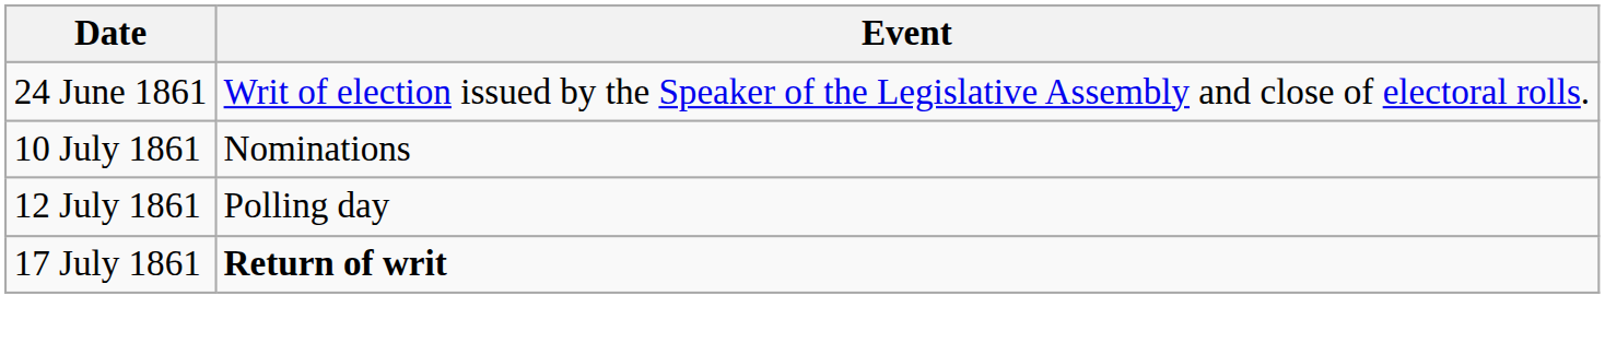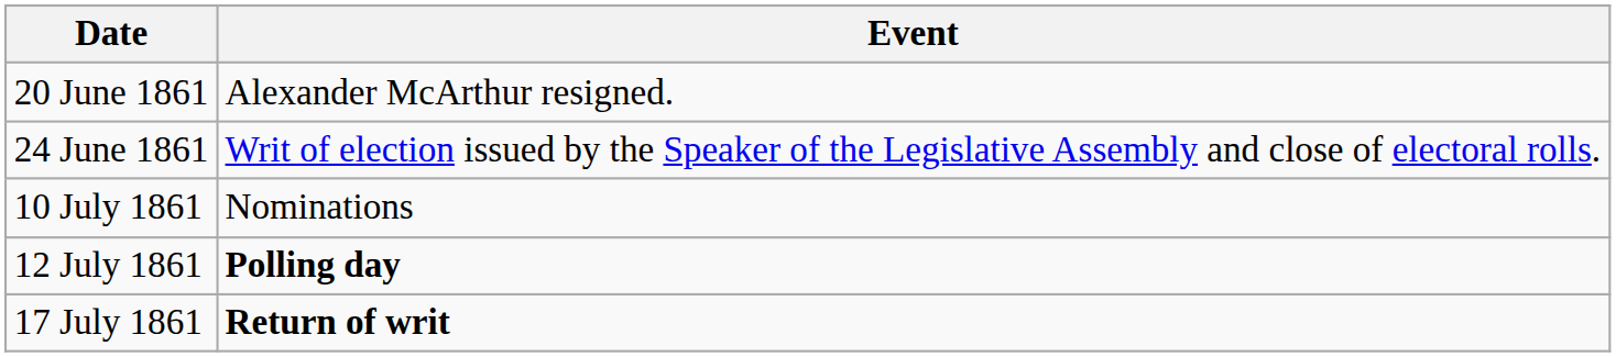 <table class="wikitable">
 <tr>
 <th>Date</th>
 <th>Event</th>
+</tr>
+<tr>
+<td>20 June 1861</td>
+<td>Alexander McArthur resigned.</td>
 </tr>
 <tr>
 <td>24 June 1861</td>
 <td><a href='#'>Writ of election</a> issued by the <a href='#'>Speaker of the Legislative Assembly</a> and close of <a href='#'>electoral rolls</a>.</td>
 </tr>
 <tr>
 <td>10 July 1861</td>
 <td>Nominations</td>
 </tr>
 <tr>
 <td>12 July 1861</td>
-<td>Polling day</td>
+<td><strong>Polling day</strong></td>
 </tr>
 <tr>
 <td>17 July 1861</td>
 <td><strong>Return of writ</strong></td>
 </tr>
 </table>
